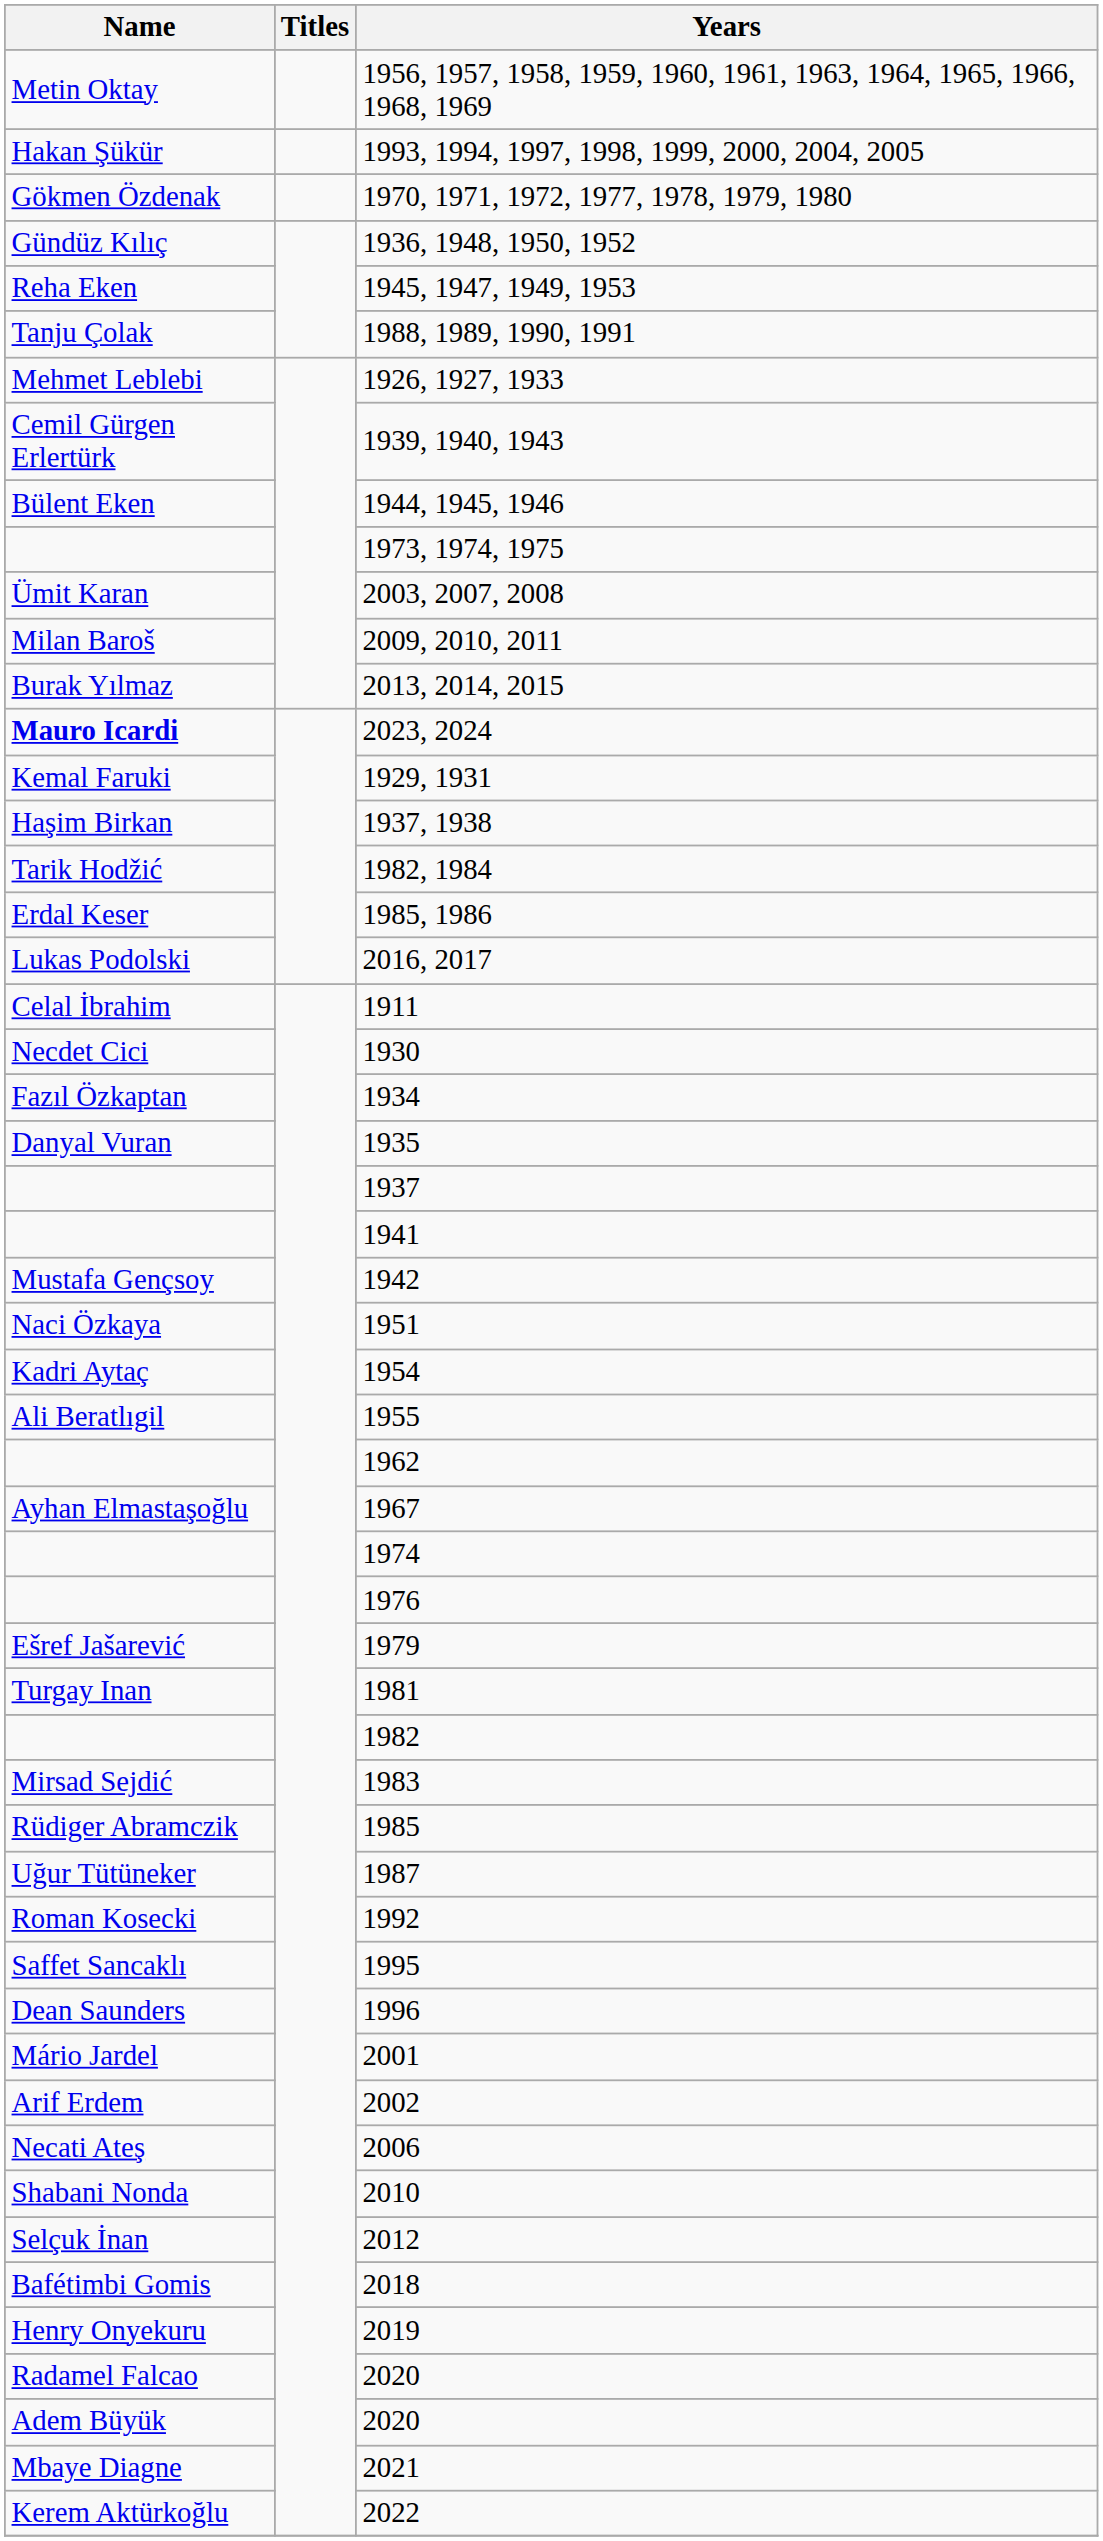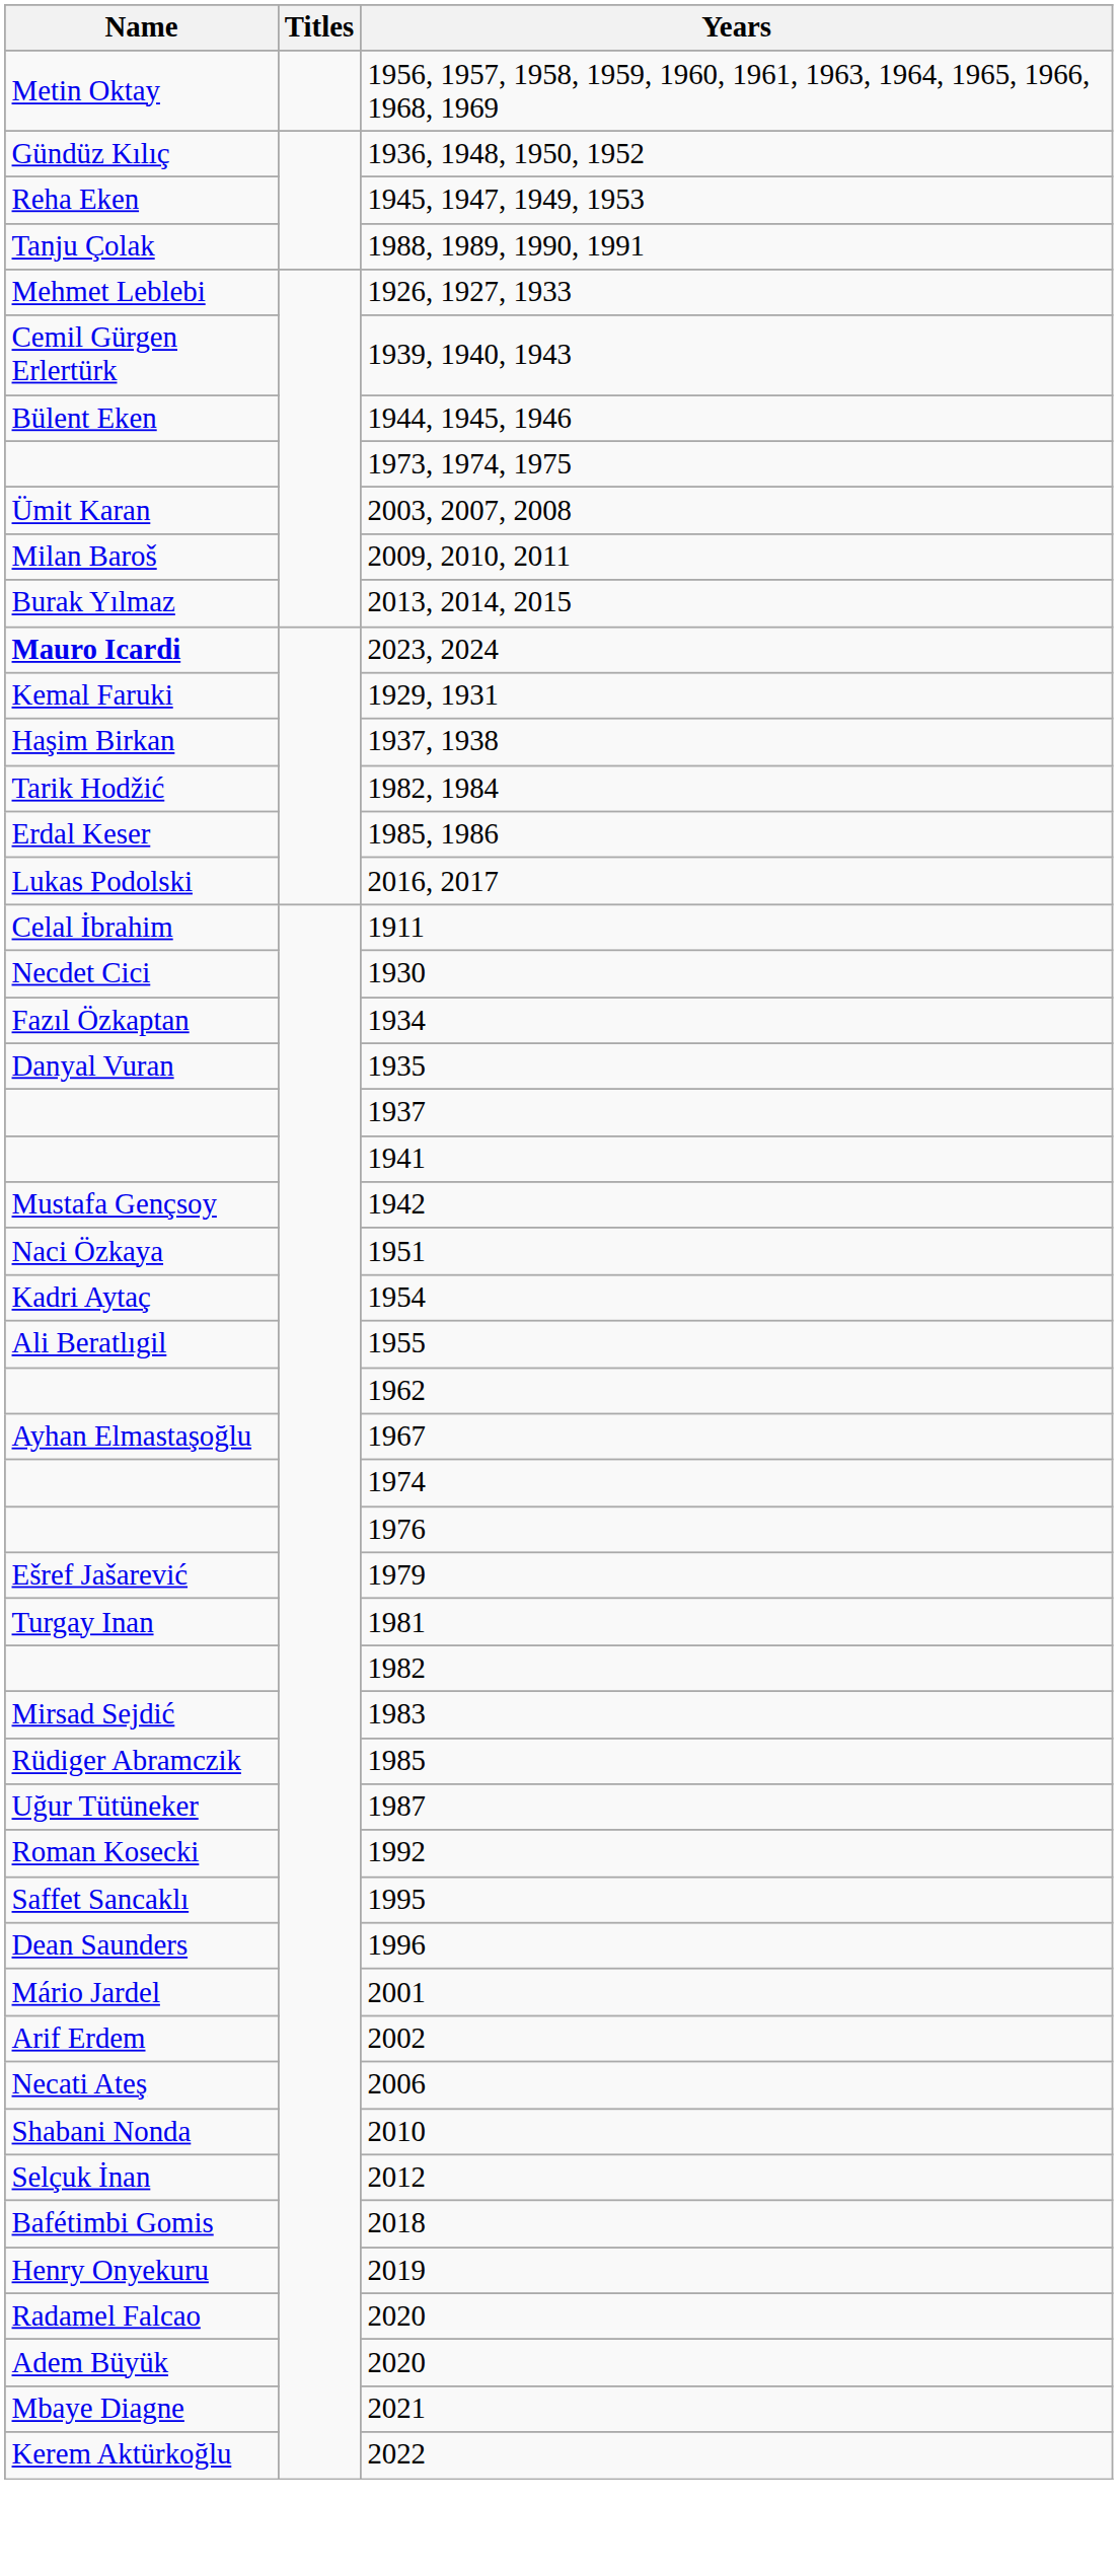 <table class="wikitable sortable" style="text-align: leftr;">
 <tr>
 <th>Name</th>
 <th>Titles</th>
 <th>Years</th>
 </tr>
 <tr>
 <td align="left"> <a href='#'>Metin Oktay</a></td>
 <td></td>
 <td>1956, 1957, 1958, 1959, 1960, 1961, 1963, 1964, 1965, 1966, 1968, 1969</td>
-</tr>
-<tr>
-<td align="left"> <a href='#'>Hakan Şükür</a></td>
-<td></td>
-<td>1993, 1994, 1997, 1998, 1999, 2000, 2004, 2005</td>
-</tr>
-<tr>
-<td align="left"> <a href='#'>Gökmen Özdenak</a></td>
-<td></td>
-<td>1970, 1971, 1972, 1977, 1978, 1979, 1980</td>
 </tr>
 <tr>
 <td align="left"> <a href='#'>Gündüz Kılıç</a></td>
 <td rowspan=3></td>
 <td>1936, 1948, 1950, 1952</td>
 </tr>
 <tr>
 <td align="left"> <a href='#'>Reha Eken</a></td>
 <td>1945, 1947, 1949, 1953</td>
 </tr>
 <tr>
 <td align="left"> <a href='#'>Tanju Çolak</a></td>
 <td>1988, 1989, 1990, 1991</td>
 </tr>
 <tr>
 <td align="left"> <a href='#'>Mehmet Leblebi</a></td>
 <td rowspan=7></td>
 <td>1926, 1927, 1933</td>
 </tr>
 <tr>
 <td align="left"> <a href='#'>Cemil Gürgen Erlertürk</a></td>
 <td>1939, 1940, 1943</td>
 </tr>
 <tr>
 <td align="left"> <a href='#'>Bülent Eken</a></td>
 <td>1944, 1945, 1946</td>
 </tr>
 <tr>
 <td align="left"> </td>
 <td>1973, 1974, 1975</td>
 </tr>
 <tr>
 <td align="left"> <a href='#'>Ümit Karan</a></td>
 <td>2003, 2007, 2008</td>
 </tr>
 <tr>
 <td align="left"> <a href='#'>Milan Baroš</a></td>
 <td>2009, 2010, 2011</td>
 </tr>
 <tr>
 <td align="left"> <a href='#'>Burak Yılmaz</a></td>
 <td>2013, 2014, 2015</td>
 </tr>
 <tr>
 <td align="left"> <strong><a href='#'>Mauro Icardi</a></strong></td>
 <td rowspan=6></td>
 <td>2023, 2024</td>
 </tr>
 <tr>
 <td align="left"> <a href='#'>Kemal Faruki</a></td>
 <td>1929, 1931</td>
 </tr>
 <tr>
 <td align="left"> <a href='#'>Haşim Birkan</a></td>
 <td>1937, 1938</td>
 </tr>
 <tr>
 <td align="left"> <a href='#'>Tarik Hodžić</a></td>
 <td>1982, 1984</td>
 </tr>
 <tr>
 <td align="left"> <a href='#'>Erdal Keser</a></td>
 <td>1985, 1986</td>
 </tr>
 <tr>
 <td align="left"> <a href='#'>Lukas Podolski</a></td>
 <td>2016, 2017</td>
 </tr>
 <tr>
 <td align="left"> <a href='#'>Celal İbrahim</a></td>
 <td rowspan=34></td>
 <td>1911</td>
 </tr>
 <tr>
 <td align="left"> <a href='#'>Necdet Cici</a></td>
 <td>1930</td>
 </tr>
 <tr>
 <td align="left"> <a href='#'>Fazıl Özkaptan</a></td>
 <td>1934</td>
 </tr>
 <tr>
 <td align="left"> <a href='#'>Danyal Vuran</a></td>
 <td>1935</td>
 </tr>
 <tr>
 <td align="left"> </td>
 <td>1937</td>
 </tr>
 <tr>
 <td align="left"> </td>
 <td>1941</td>
 </tr>
 <tr>
 <td align="left"> <a href='#'>Mustafa Gençsoy</a></td>
 <td>1942</td>
 </tr>
 <tr>
 <td align="left"> <a href='#'>Naci Özkaya</a></td>
 <td>1951</td>
 </tr>
 <tr>
 <td align="left"> <a href='#'>Kadri Aytaç</a></td>
 <td>1954</td>
 </tr>
 <tr>
 <td align="left"> <a href='#'>Ali Beratlıgil</a></td>
 <td>1955</td>
 </tr>
 <tr>
 <td align="left"> </td>
 <td>1962</td>
 </tr>
 <tr>
 <td align="left"> <a href='#'>Ayhan Elmastaşoğlu</a></td>
 <td>1967</td>
 </tr>
 <tr>
 <td align="left"> </td>
 <td>1974</td>
 </tr>
 <tr>
 <td align="left"> </td>
 <td>1976</td>
 </tr>
 <tr>
 <td align="left"> <a href='#'>Ešref Jašarević</a></td>
 <td>1979</td>
 </tr>
 <tr>
 <td align="left"> <a href='#'>Turgay Inan</a></td>
 <td>1981</td>
 </tr>
 <tr>
 <td align="left"> </td>
 <td>1982</td>
 </tr>
 <tr>
 <td align="left"> <a href='#'>Mirsad Sejdić</a></td>
 <td>1983</td>
 </tr>
 <tr>
 <td align="left"> <a href='#'>Rüdiger Abramczik</a></td>
 <td>1985</td>
 </tr>
 <tr>
 <td align="left"> <a href='#'>Uğur Tütüneker</a></td>
 <td>1987</td>
 </tr>
 <tr>
 <td align="left"> <a href='#'>Roman Kosecki</a></td>
 <td>1992</td>
 </tr>
 <tr>
 <td align="left"> <a href='#'>Saffet Sancaklı</a></td>
 <td>1995</td>
 </tr>
 <tr>
 <td align="left"> <a href='#'>Dean Saunders</a></td>
 <td>1996</td>
 </tr>
 <tr>
 <td align="left"> <a href='#'>Mário Jardel</a></td>
 <td>2001</td>
 </tr>
 <tr>
 <td align="left"> <a href='#'>Arif Erdem</a></td>
 <td>2002</td>
 </tr>
 <tr>
 <td align="left"> <a href='#'>Necati Ateş</a></td>
 <td>2006</td>
 </tr>
 <tr>
 <td align="left"> <a href='#'>Shabani Nonda</a></td>
 <td>2010</td>
 </tr>
 <tr>
 <td align="left"> <a href='#'>Selçuk İnan</a></td>
 <td>2012</td>
 </tr>
 <tr>
 <td align="left"> <a href='#'>Bafétimbi Gomis</a></td>
 <td>2018</td>
 </tr>
 <tr>
 <td align="left"> <a href='#'>Henry Onyekuru</a></td>
 <td>2019</td>
 </tr>
 <tr>
 <td align="left"> <a href='#'>Radamel Falcao</a></td>
 <td>2020</td>
 </tr>
 <tr>
 <td align="left"> <a href='#'>Adem Büyük</a></td>
 <td>2020</td>
 </tr>
 <tr>
 <td align="left"> <a href='#'>Mbaye Diagne</a></td>
 <td>2021</td>
 </tr>
 <tr>
 <td align="left"> <a href='#'>Kerem Aktürkoğlu</a></td>
 <td>2022</td>
 </tr>
 <tr>
 </tr>
 </table>
